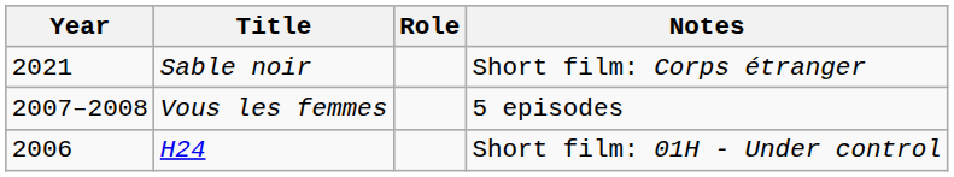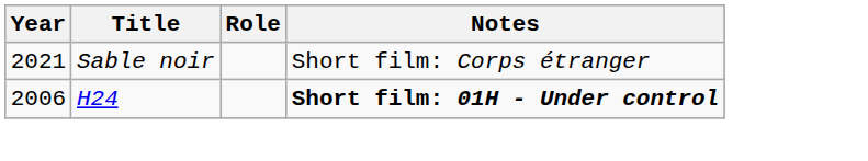 <table class="wikitable sortable">
 <tr>
 <th>Year</th>
 <th>Title</th>
 <th>Role</th>
 <th class="unsortable">Notes</th>
 </tr>
 <tr>
 <td>2021</td>
 <td><em>Sable noir</em></td>
 <td></td>
 <td>Short film: <em>Corps étranger</em></td>
 </tr>
 <tr>
-<td>2007–2008</td>
-<td><em>Vous les femmes</em></td>
-<td></td>
-<td>5 episodes</td>
-</tr>
-<tr>
 <td>2006</td>
 <td><em><a href='#'>H24</a></em></td>
 <td></td>
-<td>Short film: <em>01H - Under control</em></td>
+<td><strong>Short film: <em>01H - Under control</em></strong></td>
 </tr>
 </table>
